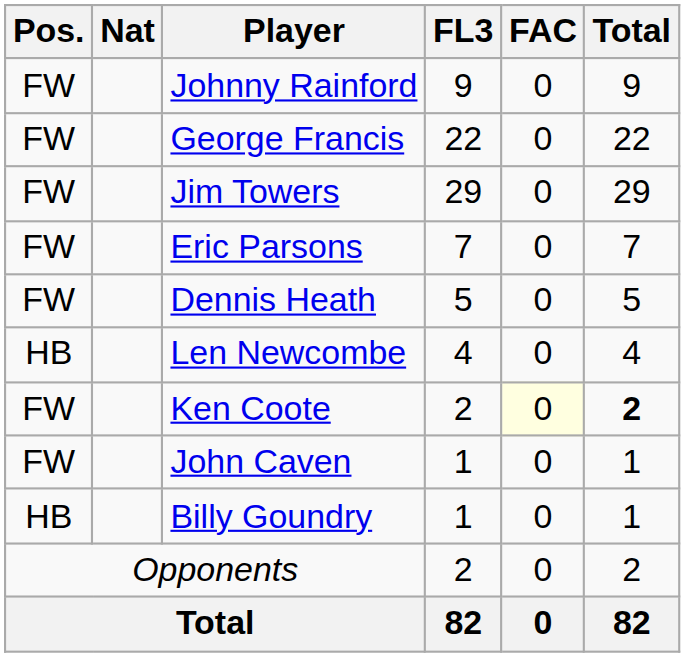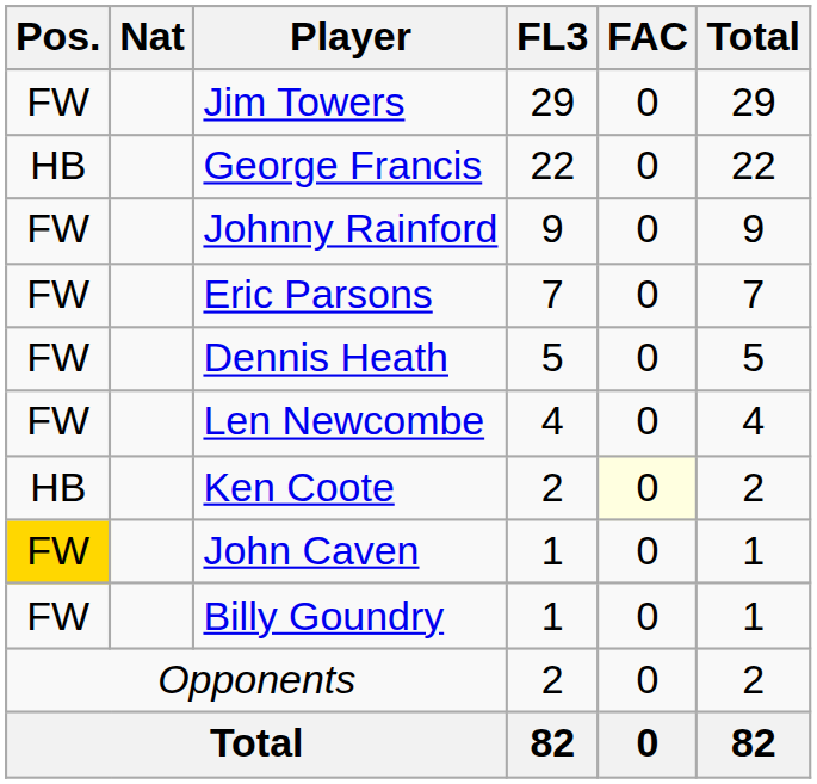 <table class="wikitable"  style="text-align:center; border:1px #aaa solid;">
 <tr>
 <th>Pos.</th>
 <th>Nat</th>
 <th>Player</th>
 <th>FL3</th>
 <th>FAC</th>
 <th>Total</th>
 </tr>
 <tr>
 <td>FW</td>
 <td></td>
-<td style="text-align:left;"><a href='#'>Johnny Rainford</a></td>
-<td>9</td>
+<td style="text-align:left;"><a href='#'>Jim Towers</a></td>
+<td>29</td>
 <td>0</td>
-<td>9</td>
+<td>29</td>
 </tr>
 <tr>
-<td>FW</td>
+<td>HB</td>
 <td></td>
 <td style="text-align:left;"><a href='#'>George Francis</a></td>
 <td>22</td>
 <td>0</td>
 <td>22</td>
 </tr>
 <tr>
 <td>FW</td>
 <td></td>
-<td style="text-align:left;"><a href='#'>Jim Towers</a></td>
-<td>29</td>
+<td style="text-align:left;"><a href='#'>Johnny Rainford</a></td>
+<td>9</td>
 <td>0</td>
-<td>29</td>
+<td>9</td>
 </tr>
 <tr>
 <td>FW</td>
 <td></td>
 <td style="text-align:left;"><a href='#'>Eric Parsons</a></td>
 <td>7</td>
 <td>0</td>
 <td>7</td>
 </tr>
 <tr>
 <td>FW</td>
 <td></td>
 <td style="text-align:left;"><a href='#'>Dennis Heath</a></td>
 <td>5</td>
 <td>0</td>
 <td>5</td>
 </tr>
 <tr>
-<td>HB</td>
+<td>FW</td>
 <td></td>
 <td style="text-align:left;"><a href='#'>Len Newcombe</a></td>
 <td>4</td>
 <td>0</td>
 <td>4</td>
 </tr>
 <tr>
-<td>FW</td>
+<td>HB</td>
 <td></td>
 <td style="text-align:left;"><a href='#'>Ken Coote</a></td>
 <td>2</td>
 <td style="background: lightyellow;">0</td>
-<td><strong>2</strong></td>
+<td>2</td>
 </tr>
 <tr>
-<td>FW</td>
+<td style="background: gold;">FW</td>
 <td></td>
 <td style="text-align:left;"><a href='#'>John Caven</a></td>
 <td>1</td>
 <td>0</td>
 <td>1</td>
 </tr>
 <tr>
-<td>HB</td>
+<td>FW</td>
 <td></td>
 <td style="text-align:left;"><a href='#'>Billy Goundry</a></td>
 <td>1</td>
 <td>0</td>
 <td>1</td>
 </tr>
 <tr>
 <td colspan="3"><em>Opponents</em></td>
 <td>2</td>
 <td>0</td>
 <td>2</td>
 </tr>
 <tr>
 <th colspan="3">Total</th>
 <th>82</th>
 <th>0</th>
 <th>82</th>
 </tr>
 </table>
